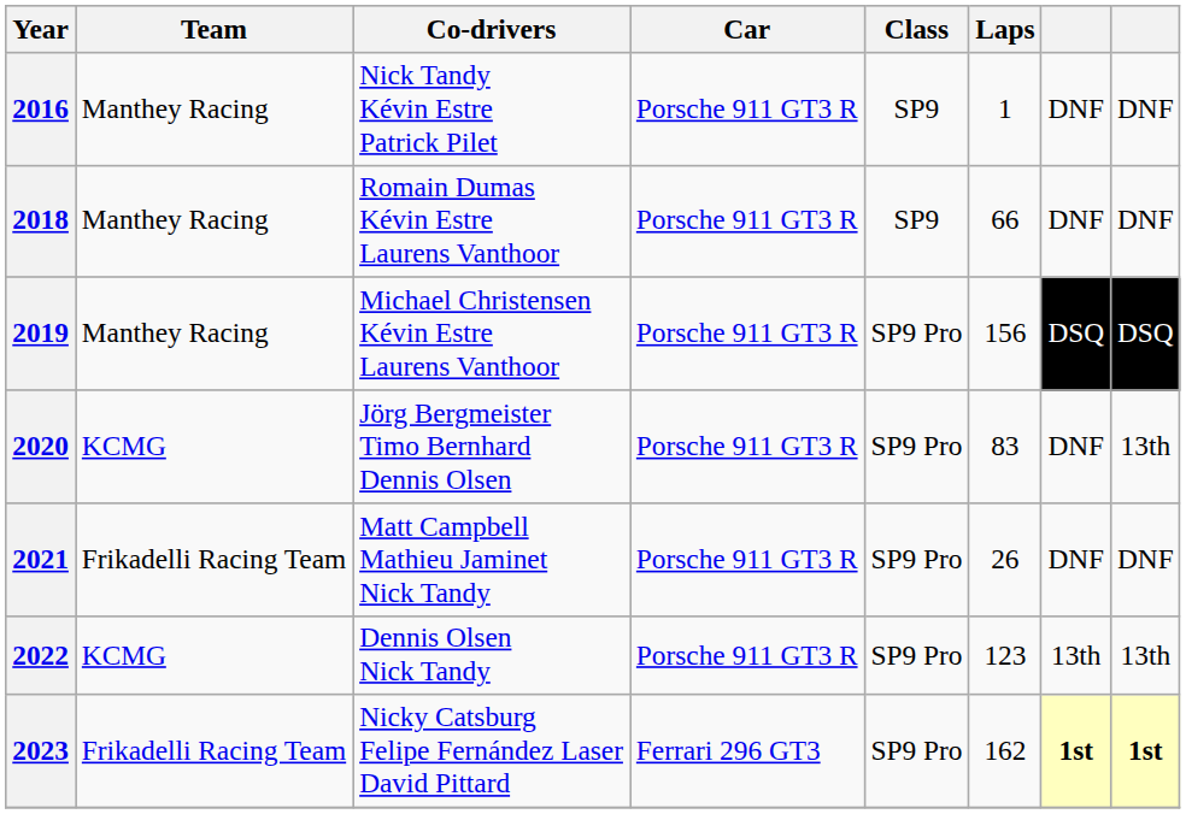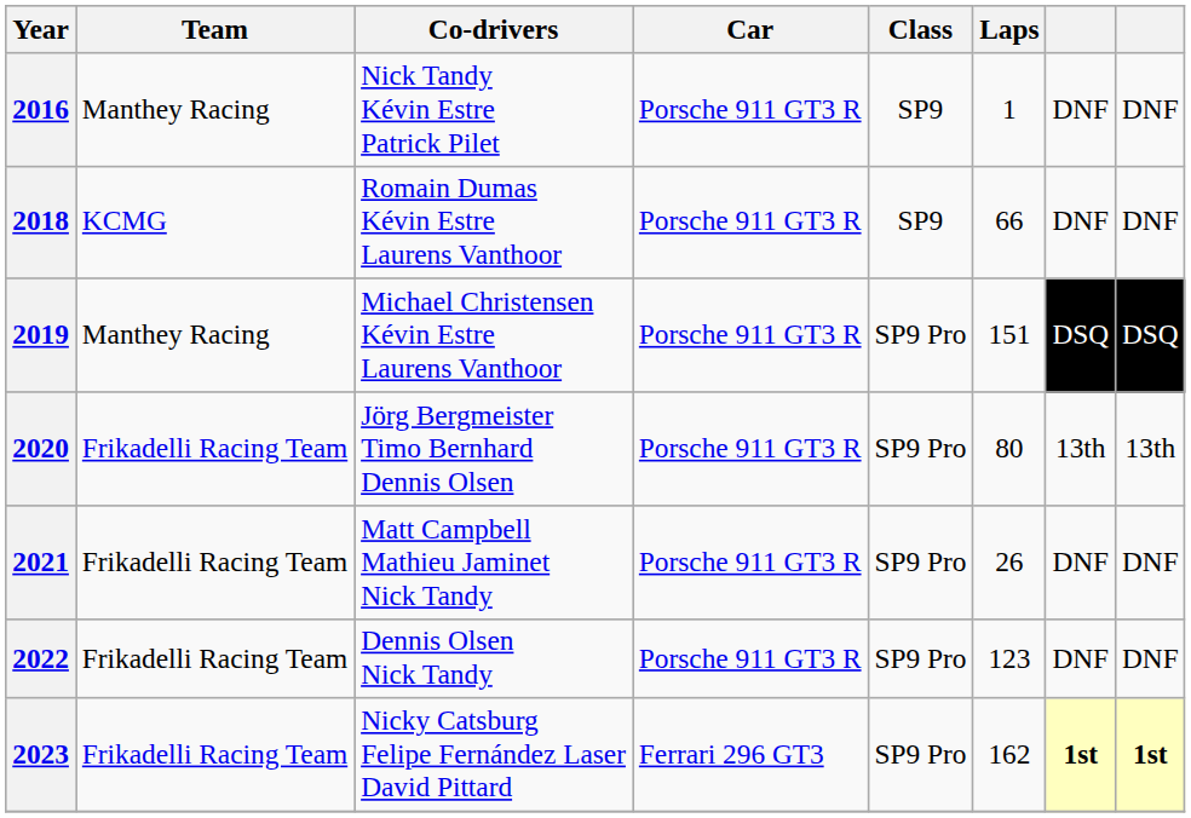 <table class="wikitable" style="text-align:center; font-size:90%">
 <tr>
 <th>Year</th>
 <th>Team</th>
 <th>Co-drivers</th>
 <th>Car</th>
 <th>Class</th>
 <th>Laps</th>
 <th></th>
 <th></th>
 </tr>
 <tr>
 <th><a href='#'>2016</a></th>
 <td align="left" nowrap> Manthey Racing</td>
 <td align="left" nowrap> <a href='#'>Nick Tandy</a><br> <a href='#'>Kévin Estre</a><br> <a href='#'>Patrick Pilet</a></td>
 <td align="left" nowrap><a href='#'>Porsche 911 GT3 R</a></td>
 <td>SP9</td>
 <td>1</td>
 <td>DNF</td>
 <td>DNF</td>
 </tr>
 <tr>
 <th><a href='#'>2018</a></th>
-<td align="left" nowrap> Manthey Racing</td>
+<td align="left" nowrap> <a href='#'>KCMG</a></td>
 <td align="left" nowrap> <a href='#'>Romain Dumas</a><br> <a href='#'>Kévin Estre</a><br> <a href='#'>Laurens Vanthoor</a></td>
 <td align="left" nowrap><a href='#'>Porsche 911 GT3 R</a></td>
 <td>SP9</td>
 <td>66</td>
 <td>DNF</td>
 <td>DNF</td>
 </tr>
 <tr>
 <th><a href='#'>2019</a></th>
 <td align="left" nowrap> Manthey Racing</td>
 <td align="left" nowrap> <a href='#'>Michael Christensen</a><br> <a href='#'>Kévin Estre</a><br> <a href='#'>Laurens Vanthoor</a></td>
 <td align="left" nowrap><a href='#'>Porsche 911 GT3 R</a></td>
 <td nowrap>SP9 Pro</td>
-<td>156</td>
+<td>151</td>
 <td style="background-color:#000000; color:white">DSQ</td>
 <td style="background-color:#000000; color:white">DSQ</td>
 </tr>
 <tr>
 <th><a href='#'>2020</a></th>
-<td align="left" nowrap> <a href='#'>KCMG</a></td>
+<td align="left" nowrap> <a href='#'>Frikadelli Racing Team</a></td>
 <td align="left" nowrap> <a href='#'>Jörg Bergmeister</a><br> <a href='#'>Timo Bernhard</a><br> <a href='#'>Dennis Olsen</a></td>
 <td align="left" nowrap><a href='#'>Porsche 911 GT3 R</a></td>
 <td>SP9 Pro</td>
-<td>83</td>
-<td>DNF</td>
+<td>80</td>
+<td>13th</td>
 <td>13th</td>
 </tr>
 <tr>
 <th><a href='#'>2021</a></th>
 <td align="left" nowrap> Frikadelli Racing Team</td>
 <td align="left" nowrap> <a href='#'>Matt Campbell</a><br> <a href='#'>Mathieu Jaminet</a><br> <a href='#'>Nick Tandy</a></td>
 <td align="left" nowrap><a href='#'>Porsche 911 GT3 R</a></td>
 <td>SP9 Pro</td>
 <td>26</td>
 <td>DNF</td>
 <td>DNF</td>
 </tr>
 <tr>
 <th><a href='#'>2022</a></th>
-<td align="left" nowrap> <a href='#'>KCMG</a></td>
+<td align="left" nowrap> Frikadelli Racing Team</td>
 <td align="left" nowrap> <a href='#'>Dennis Olsen</a><br> <a href='#'>Nick Tandy</a></td>
 <td align="left" nowrap><a href='#'>Porsche 911 GT3 R</a></td>
 <td>SP9 Pro</td>
 <td>123</td>
-<td>13th</td>
-<td>13th</td>
+<td>DNF</td>
+<td>DNF</td>
 </tr>
 <tr>
 <th><a href='#'>2023</a></th>
 <td align="left" nowrap> <a href='#'>Frikadelli Racing Team</a></td>
 <td align="left" nowrap> <a href='#'>Nicky Catsburg</a><br> <a href='#'>Felipe Fernández Laser</a><br> <a href='#'>David Pittard</a></td>
 <td align="left" nowrap><a href='#'>Ferrari 296 GT3</a></td>
 <td>SP9 Pro</td>
 <td>162</td>
 <td style="background:#FFFFBF;"><strong>1st</strong></td>
 <td style="background:#FFFFBF;"><strong>1st</strong></td>
 </tr>
 <tr>
 </tr>
 </table>
